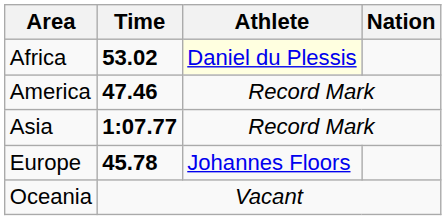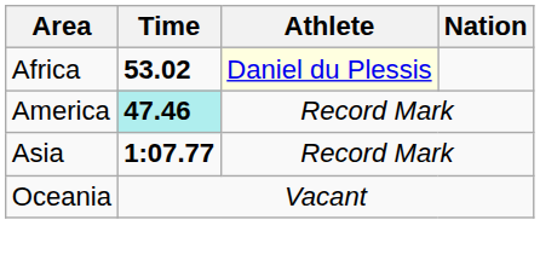 <table class="wikitable">
 <tr>
 <th>Area</th>
 <th>Time</th>
 <th>Athlete</th>
 <th>Nation</th>
 </tr>
 <tr>
 <td>Africa</td>
 <td><strong>53.02</strong></td>
 <td style="background: lightyellow;"><a href='#'>Daniel du Plessis</a></td>
 <td></td>
 </tr>
 <tr>
 <td>America</td>
-<td><strong>47.46</strong></td>
+<td style="background: paleturquoise;"><strong>47.46</strong></td>
 <td colspan="2" align="center"><em>Record Mark</em></td>
 </tr>
 <tr>
 <td>Asia</td>
 <td><strong>1:07.77</strong></td>
 <td colspan="2" align="center"><em>Record Mark</em></td>
 </tr>
 <tr>
-<td>Europe</td>
-<td><strong>45.78</strong> </td>
-<td><a href='#'>Johannes Floors</a></td>
-<td></td>
-</tr>
-<tr>
 <td>Oceania</td>
 <td colspan="3" align="center"><em>Vacant</em></td>
 </tr>
 </table>
